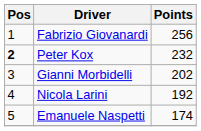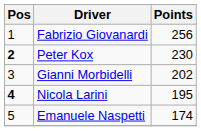 <table class="wikitable" style="font-size: 85%;">
 <tr>
 <th>Pos</th>
 <th>Driver</th>
 <th>Points</th>
 </tr>
 <tr>
 <td>1</td>
 <td> <a href='#'>Fabrizio Giovanardi</a></td>
 <td style="text-align:right">256</td>
 </tr>
 <tr>
 <td><strong>2</strong></td>
 <td> <a href='#'>Peter Kox</a></td>
-<td style="text-align:right">232</td>
+<td style="text-align:right">230</td>
 </tr>
 <tr>
 <td>3</td>
 <td> <a href='#'>Gianni Morbidelli</a></td>
 <td style="text-align:right">202</td>
 </tr>
 <tr>
-<td>4</td>
+<td><strong>4</strong></td>
 <td> <a href='#'>Nicola Larini</a></td>
-<td style="text-align:right">192</td>
+<td style="text-align:right">195</td>
 </tr>
 <tr>
 <td>5</td>
 <td> <a href='#'>Emanuele Naspetti</a></td>
 <td style="text-align:right">174</td>
 </tr>
 <tr>
 </tr>
 </table>
